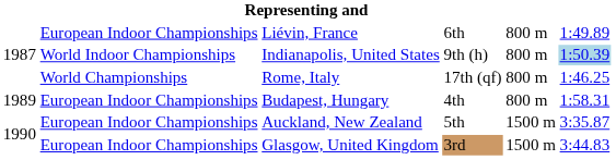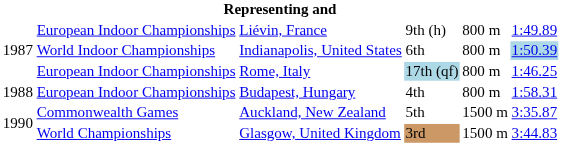 <table>
 <tr>
 <th colspan="6">Representing  and </th>
 </tr>
 <tr>
 <td rowspan=3>1987</td>
 <td><a href='#'>European Indoor Championships</a></td>
 <td><a href='#'>Liévin, France</a></td>
-<td>6th</td>
+<td>9th (h)</td>
 <td>800 m</td>
 <td><a href='#'>1:49.89</a></td>
 </tr>
 <tr>
 <td><a href='#'>World Indoor Championships</a></td>
 <td><a href='#'>Indianapolis, United States</a></td>
-<td>9th (h)</td>
+<td>6th</td>
 <td>800 m</td>
 <td style="background: lightblue;"><a href='#'>1:50.39</a></td>
 </tr>
 <tr>
-<td><a href='#'>World Championships</a></td>
+<td><a href='#'>European Indoor Championships</a></td>
 <td><a href='#'>Rome, Italy</a></td>
-<td>17th (qf)</td>
+<td style="background: lightblue;">17th (qf)</td>
 <td>800 m</td>
 <td><a href='#'>1:46.25</a></td>
 </tr>
 <tr>
-<td>1989</td>
+<td>1988</td>
 <td><a href='#'>European Indoor Championships</a></td>
 <td><a href='#'>Budapest, Hungary</a></td>
 <td>4th</td>
 <td>800 m</td>
 <td><a href='#'>1:58.31</a></td>
 </tr>
 <tr>
 <td rowspan=2>1990</td>
-<td><a href='#'>European Indoor Championships</a></td>
+<td><a href='#'>Commonwealth Games</a></td>
 <td><a href='#'>Auckland, New Zealand</a></td>
 <td>5th</td>
 <td>1500 m</td>
 <td><a href='#'>3:35.87</a></td>
 </tr>
 <tr>
-<td><a href='#'>European Indoor Championships</a></td>
+<td><a href='#'>World Championships</a></td>
 <td><a href='#'>Glasgow, United Kingdom</a></td>
 <td bgcolor=cc9966>3rd</td>
 <td>1500 m</td>
 <td><a href='#'>3:44.83</a></td>
 </tr>
 </table>
